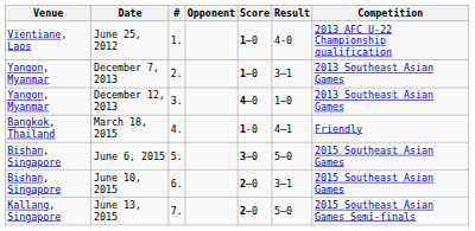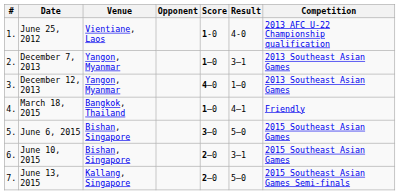 <table class="wikitable mw-collapsible collapsible collapsed">
 <tr>
+<th>#</th>
+<th>Date</th>
 <th>Venue</th>
-<th>Date</th>
-<th>#</th>
 <th>Opponent</th>
 <th>Score</th>
 <th>Result</th>
 <th>Competition</th>
 </tr>
 <tr>
+<td>1.</td>
+<td>June 25, 2012</td>
 <td><a href='#'>Vientiane</a>, <a href='#'>Laos</a></td>
-<td>June 25, 2012</td>
-<td>1.</td>
 <td></td>
-<td><strong>1</strong>–0</td>
+<td><strong>1</strong>-0</td>
 <td>4-0</td>
 <td><a href='#'>2013 AFC U-22 Championship qualification</a></td>
 </tr>
 <tr>
+<td>2.</td>
+<td>December 7, 2013</td>
 <td><a href='#'>Yangon</a>, <a href='#'>Myanmar</a></td>
-<td>December 7, 2013</td>
-<td>2.</td>
 <td></td>
 <td><strong>1</strong>–0</td>
 <td>3–1</td>
 <td><a href='#'>2013 Southeast Asian Games</a></td>
 </tr>
 <tr>
+<td>3.</td>
+<td>December 12, 2013</td>
 <td><a href='#'>Yangon</a>, <a href='#'>Myanmar</a></td>
-<td>December 12, 2013</td>
-<td>3.</td>
 <td></td>
 <td><strong>4</strong>–0</td>
 <td>1–0</td>
 <td><a href='#'>2013 Southeast Asian Games</a></td>
 </tr>
 <tr>
+<td>4.</td>
+<td>March 18, 2015</td>
 <td><a href='#'>Bangkok</a>, <a href='#'>Thailand</a></td>
-<td>March 18, 2015</td>
-<td>4.</td>
 <td></td>
-<td><strong>1</strong>-0</td>
+<td><strong>1</strong>–0</td>
 <td>4–1</td>
 <td><a href='#'>Friendly</a></td>
 </tr>
 <tr>
+<td>5.</td>
+<td>June 6, 2015</td>
 <td><a href='#'>Bishan</a>, <a href='#'>Singapore</a></td>
-<td>June 6, 2015</td>
-<td>5.</td>
 <td></td>
 <td><strong>3</strong>–0</td>
 <td>5–0</td>
 <td><a href='#'>2015 Southeast Asian Games</a></td>
 </tr>
 <tr>
+<td>6.</td>
+<td>June 10, 2015</td>
 <td><a href='#'>Bishan</a>, <a href='#'>Singapore</a></td>
-<td>June 10, 2015</td>
-<td>6.</td>
 <td></td>
 <td><strong>2</strong>–0</td>
 <td>3–1</td>
 <td><a href='#'>2015 Southeast Asian Games</a></td>
 </tr>
 <tr>
+<td>7.</td>
+<td>June 13, 2015</td>
 <td><a href='#'>Kallang</a>, <a href='#'>Singapore</a></td>
-<td>June 13, 2015</td>
-<td>7.</td>
 <td></td>
 <td><strong>2</strong>–0</td>
 <td>5–0</td>
 <td><a href='#'>2015 Southeast Asian Games Semi-finals</a></td>
 </tr>
 </table>
